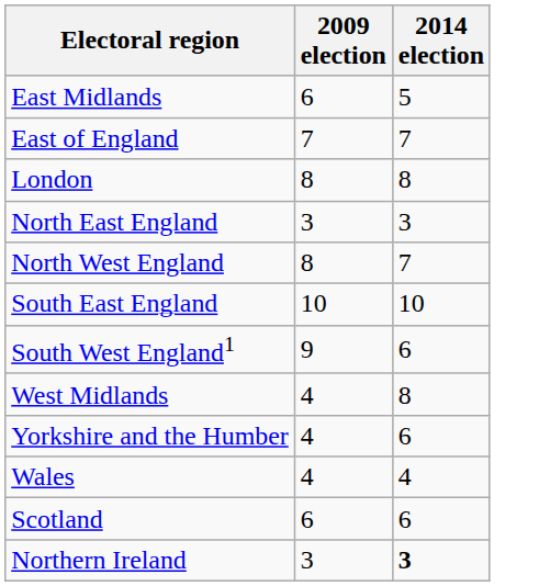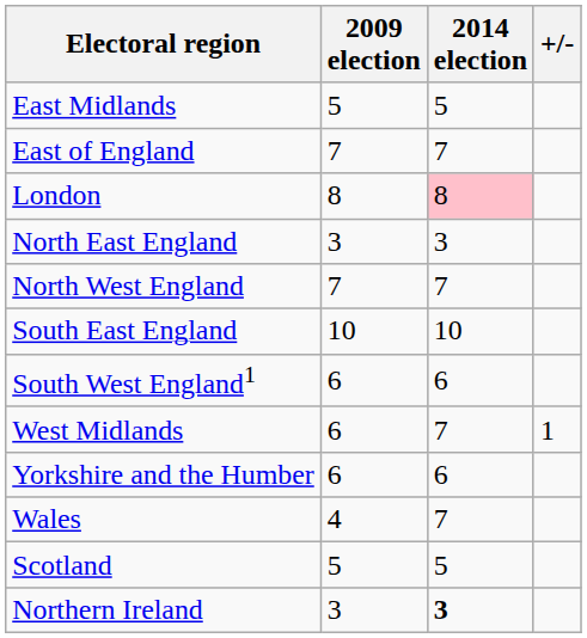 <table class="wikitable sortable">
 <tr>
 <th>Electoral region</th>
 <th>2009<br>election</th>
 <th>2014<br>election</th>
+<th>+/-</th>
 </tr>
 <tr>
 <td><a href='#'>East Midlands</a></td>
-<td>6</td>
 <td>5</td>
+<td>5</td>
+<td></td>
 </tr>
 <tr>
 <td><a href='#'>East of England</a></td>
 <td>7</td>
 <td>7</td>
+<td></td>
 </tr>
 <tr>
 <td><a href='#'>London</a></td>
 <td>8</td>
-<td>8</td>
+<td style="background: pink;">8</td>
+<td></td>
 </tr>
 <tr>
 <td><a href='#'>North East England</a></td>
 <td>3</td>
 <td>3</td>
+<td></td>
 </tr>
 <tr>
 <td><a href='#'>North West England</a></td>
-<td>8</td>
 <td>7</td>
+<td>7</td>
+<td></td>
 </tr>
 <tr>
 <td><a href='#'>South East England</a></td>
 <td>10</td>
 <td>10</td>
+<td></td>
 </tr>
 <tr>
 <td><a href='#'>South West England</a><sup>1</sup></td>
-<td>9</td>
 <td>6</td>
+<td>6</td>
+<td></td>
 </tr>
 <tr>
 <td><a href='#'>West Midlands</a></td>
-<td>4</td>
-<td>8</td>
+<td>6</td>
+<td>7</td>
+<td>1</td>
 </tr>
 <tr>
 <td><a href='#'>Yorkshire and the Humber</a></td>
-<td>4</td>
 <td>6</td>
+<td>6</td>
+<td></td>
 </tr>
 <tr>
 <td><a href='#'>Wales</a></td>
 <td>4</td>
-<td>4</td>
+<td>7</td>
+<td></td>
 </tr>
 <tr>
 <td><a href='#'>Scotland</a></td>
-<td>6</td>
-<td>6</td>
+<td>5</td>
+<td>5</td>
+<td></td>
 </tr>
 <tr>
 <td><a href='#'>Northern Ireland</a></td>
 <td>3</td>
 <td><strong>3</strong></td>
+<td></td>
 </tr>
 </table>
